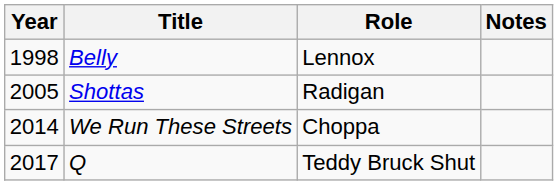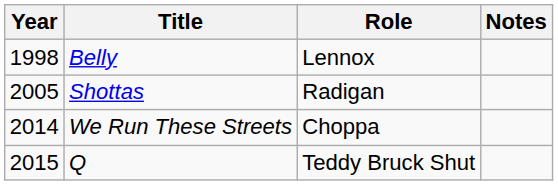 <table class="wikitable">
 <tr>
 <th>Year</th>
 <th>Title</th>
 <th>Role</th>
 <th>Notes</th>
 </tr>
 <tr>
 <td>1998</td>
 <td><em><a href='#'>Belly</a></em></td>
 <td>Lennox</td>
 <td></td>
 </tr>
 <tr>
 <td>2005</td>
 <td><em><a href='#'>Shottas</a></em></td>
 <td>Radigan</td>
 <td></td>
 </tr>
 <tr>
 <td>2014</td>
 <td><em>We Run These Streets</em></td>
 <td>Choppa</td>
 <td></td>
 </tr>
 <tr>
-<td>2017</td>
+<td>2015</td>
 <td><em>Q</em></td>
 <td>Teddy Bruck Shut</td>
 <td></td>
 </tr>
 </table>
